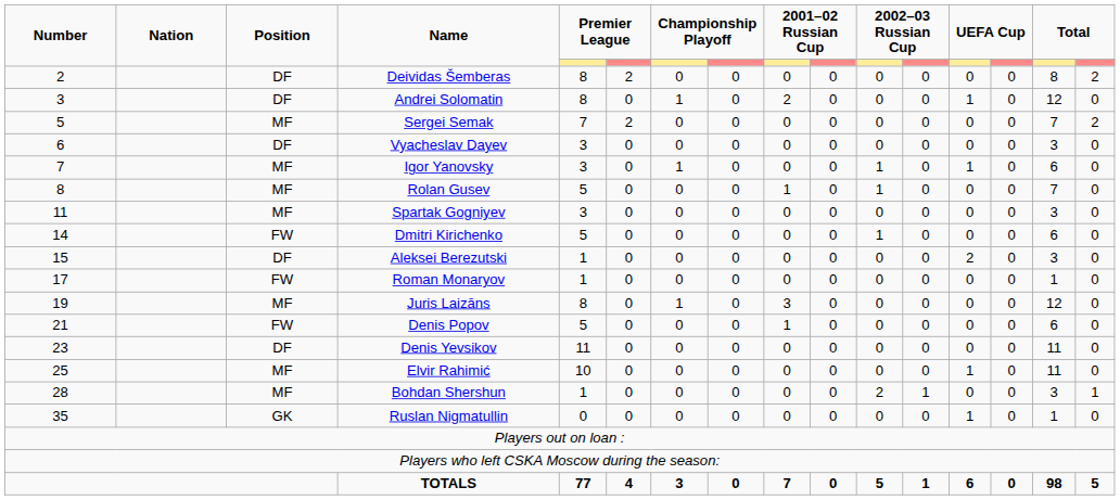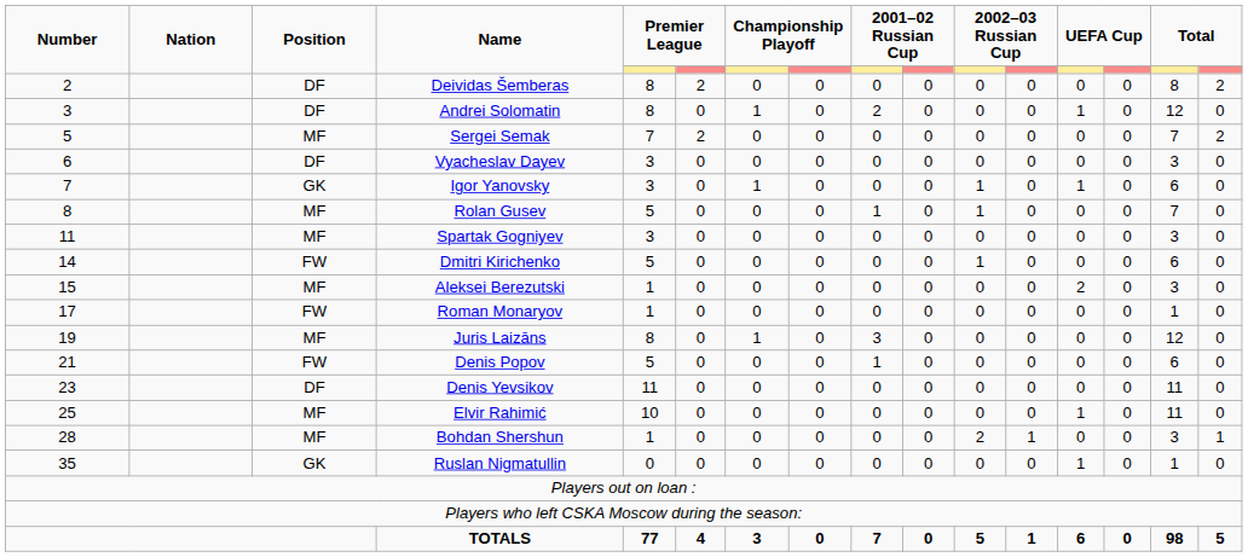 <table class="wikitable" style="font-size: 100%; text-align: center;">
 <tr>
 <td rowspan="2" width="10%" align="center"><strong>Number</strong></td>
 <td rowspan="2" width="10%" align="center"><strong>Nation</strong></td>
 <td rowspan="2" width="10%" align="center"><strong>Position</strong></td>
 <td rowspan="2" width="20%" align="center"><strong>Name</strong></td>
 <td colspan="2" align="center"><strong>Premier League</strong></td>
 <td colspan="2" align="center"><strong>Championship Playoff</strong></td>
 <td colspan="2" align="center"><strong>2001–02 Russian Cup</strong></td>
 <td colspan="2" align="center"><strong>2002–03 Russian Cup</strong></td>
 <td colspan="2" align="center"><strong>UEFA Cup</strong></td>
 <td colspan="2" align="center"><strong>Total</strong></td>
 </tr>
 <tr>
 <th width=60 style="background: #FFEE99"></th>
 <th width=60 style="background: #FF8888"></th>
 <th width=60 style="background: #FFEE99"></th>
 <th width=60 style="background: #FF8888"></th>
 <th width=60 style="background: #FFEE99"></th>
 <th width=60 style="background: #FF8888"></th>
 <th width=60 style="background: #FFEE99"></th>
 <th width=60 style="background: #FF8888"></th>
 <th width=60 style="background: #FFEE99"></th>
 <th width=60 style="background: #FF8888"></th>
 <th width=60 style="background: #FFEE99"></th>
 <th width=60 style="background: #FF8888"></th>
 </tr>
 <tr>
 <td>2</td>
 <td></td>
 <td>DF</td>
 <td><a href='#'>Deividas Šemberas</a></td>
 <td>8</td>
 <td>2</td>
 <td>0</td>
 <td>0</td>
 <td>0</td>
 <td>0</td>
 <td>0</td>
 <td>0</td>
 <td>0</td>
 <td>0</td>
 <td>8</td>
 <td>2</td>
 </tr>
 <tr>
 <td>3</td>
 <td></td>
 <td>DF</td>
 <td><a href='#'>Andrei Solomatin</a></td>
 <td>8</td>
 <td>0</td>
 <td>1</td>
 <td>0</td>
 <td>2</td>
 <td>0</td>
 <td>0</td>
 <td>0</td>
 <td>1</td>
 <td>0</td>
 <td>12</td>
 <td>0</td>
 </tr>
 <tr>
 <td>5</td>
 <td></td>
 <td>MF</td>
 <td><a href='#'>Sergei Semak</a></td>
 <td>7</td>
 <td>2</td>
 <td>0</td>
 <td>0</td>
 <td>0</td>
 <td>0</td>
 <td>0</td>
 <td>0</td>
 <td>0</td>
 <td>0</td>
 <td>7</td>
 <td>2</td>
 </tr>
 <tr>
 <td>6</td>
 <td></td>
 <td>DF</td>
 <td><a href='#'>Vyacheslav Dayev</a></td>
 <td>3</td>
 <td>0</td>
 <td>0</td>
 <td>0</td>
 <td>0</td>
 <td>0</td>
 <td>0</td>
 <td>0</td>
 <td>0</td>
 <td>0</td>
 <td>3</td>
 <td>0</td>
 </tr>
 <tr>
 <td>7</td>
 <td></td>
-<td>MF</td>
+<td>GK</td>
 <td><a href='#'>Igor Yanovsky</a></td>
 <td>3</td>
 <td>0</td>
 <td>1</td>
 <td>0</td>
 <td>0</td>
 <td>0</td>
 <td>1</td>
 <td>0</td>
 <td>1</td>
 <td>0</td>
 <td>6</td>
 <td>0</td>
 </tr>
 <tr>
 <td>8</td>
 <td></td>
 <td>MF</td>
 <td><a href='#'>Rolan Gusev</a></td>
 <td>5</td>
 <td>0</td>
 <td>0</td>
 <td>0</td>
 <td>1</td>
 <td>0</td>
 <td>1</td>
 <td>0</td>
 <td>0</td>
 <td>0</td>
 <td>7</td>
 <td>0</td>
 </tr>
 <tr>
 <td>11</td>
 <td></td>
 <td>MF</td>
 <td><a href='#'>Spartak Gogniyev</a></td>
 <td>3</td>
 <td>0</td>
 <td>0</td>
 <td>0</td>
 <td>0</td>
 <td>0</td>
 <td>0</td>
 <td>0</td>
 <td>0</td>
 <td>0</td>
 <td>3</td>
 <td>0</td>
 </tr>
 <tr>
 <td>14</td>
 <td></td>
 <td>FW</td>
 <td><a href='#'>Dmitri Kirichenko</a></td>
 <td>5</td>
 <td>0</td>
 <td>0</td>
 <td>0</td>
 <td>0</td>
 <td>0</td>
 <td>1</td>
 <td>0</td>
 <td>0</td>
 <td>0</td>
 <td>6</td>
 <td>0</td>
 </tr>
 <tr>
 <td>15</td>
 <td></td>
-<td>DF</td>
+<td>MF</td>
 <td><a href='#'>Aleksei Berezutski</a></td>
 <td>1</td>
 <td>0</td>
 <td>0</td>
 <td>0</td>
 <td>0</td>
 <td>0</td>
 <td>0</td>
 <td>0</td>
 <td>2</td>
 <td>0</td>
 <td>3</td>
 <td>0</td>
 </tr>
 <tr>
 <td>17</td>
 <td></td>
 <td>FW</td>
 <td><a href='#'>Roman Monaryov</a></td>
 <td>1</td>
 <td>0</td>
 <td>0</td>
 <td>0</td>
 <td>0</td>
 <td>0</td>
 <td>0</td>
 <td>0</td>
 <td>0</td>
 <td>0</td>
 <td>1</td>
 <td>0</td>
 </tr>
 <tr>
 <td>19</td>
 <td></td>
 <td>MF</td>
 <td><a href='#'>Juris Laizāns</a></td>
 <td>8</td>
 <td>0</td>
 <td>1</td>
 <td>0</td>
 <td>3</td>
 <td>0</td>
 <td>0</td>
 <td>0</td>
 <td>0</td>
 <td>0</td>
 <td>12</td>
 <td>0</td>
 </tr>
 <tr>
 <td>21</td>
 <td></td>
 <td>FW</td>
 <td><a href='#'>Denis Popov</a></td>
 <td>5</td>
 <td>0</td>
 <td>0</td>
 <td>0</td>
 <td>1</td>
 <td>0</td>
 <td>0</td>
 <td>0</td>
 <td>0</td>
 <td>0</td>
 <td>6</td>
 <td>0</td>
 </tr>
 <tr>
 <td>23</td>
 <td></td>
 <td>DF</td>
 <td><a href='#'>Denis Yevsikov</a></td>
 <td>11</td>
 <td>0</td>
 <td>0</td>
 <td>0</td>
 <td>0</td>
 <td>0</td>
 <td>0</td>
 <td>0</td>
 <td>0</td>
 <td>0</td>
 <td>11</td>
 <td>0</td>
 </tr>
 <tr>
 <td>25</td>
 <td></td>
 <td>MF</td>
 <td><a href='#'>Elvir Rahimić</a></td>
 <td>10</td>
 <td>0</td>
 <td>0</td>
 <td>0</td>
 <td>0</td>
 <td>0</td>
 <td>0</td>
 <td>0</td>
 <td>1</td>
 <td>0</td>
 <td>11</td>
 <td>0</td>
 </tr>
 <tr>
 <td>28</td>
 <td></td>
 <td>MF</td>
 <td><a href='#'>Bohdan Shershun</a></td>
 <td>1</td>
 <td>0</td>
 <td>0</td>
 <td>0</td>
 <td>0</td>
 <td>0</td>
 <td>2</td>
 <td>1</td>
 <td>0</td>
 <td>0</td>
 <td>3</td>
 <td>1</td>
 </tr>
 <tr>
 <td>35</td>
 <td></td>
 <td>GK</td>
 <td><a href='#'>Ruslan Nigmatullin</a></td>
 <td>0</td>
 <td>0</td>
 <td>0</td>
 <td>0</td>
 <td>0</td>
 <td>0</td>
 <td>0</td>
 <td>0</td>
 <td>1</td>
 <td>0</td>
 <td>1</td>
 <td>0</td>
 </tr>
 <tr>
 <td colspan="16"><em>Players out on loan :</em></td>
 </tr>
 <tr>
 <td colspan="16"><em>Players who left CSKA Moscow during the season:</em></td>
 </tr>
 <tr>
 <td colspan="3"></td>
 <td><strong>TOTALS</strong></td>
 <td><strong>77</strong></td>
 <td><strong>4</strong></td>
 <td><strong>3</strong></td>
 <td><strong>0</strong></td>
 <td><strong>7</strong></td>
 <td><strong>0</strong></td>
 <td><strong>5</strong></td>
 <td><strong>1</strong></td>
 <td><strong>6</strong></td>
 <td><strong>0</strong></td>
 <td><strong>98</strong></td>
 <td><strong>5</strong></td>
 </tr>
 </table>
